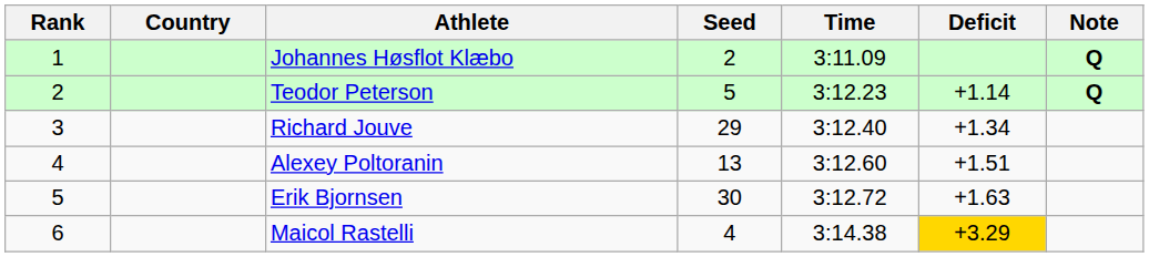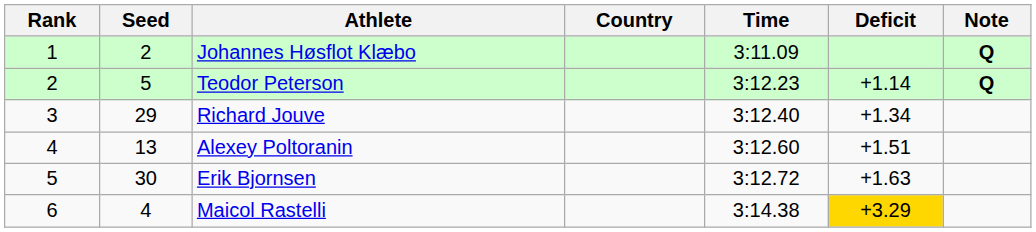 <table class="wikitable sortable" style="text-align:center" width=65%>
 <tr>
 <th>Rank</th>
+<th>Seed</th>
+<th>Athlete</th>
 <th>Country</th>
-<th>Athlete</th>
-<th>Seed</th>
 <th>Time</th>
 <th>Deficit</th>
 <th>Note</th>
 </tr>
 <tr bgcolor="#ccffcc">
 <td>1</td>
+<td>2</td>
+<td align="left"><a href='#'>Johannes Høsflot Klæbo</a></td>
 <td align="left"></td>
-<td align="left"><a href='#'>Johannes Høsflot Klæbo</a></td>
-<td>2</td>
 <td>3:11.09</td>
 <td></td>
 <td><strong>Q</strong></td>
 </tr>
 <tr bgcolor="#ccffcc">
 <td>2</td>
+<td>5</td>
+<td align="left"><a href='#'>Teodor Peterson</a></td>
 <td align="left"></td>
-<td align="left"><a href='#'>Teodor Peterson</a></td>
-<td>5</td>
 <td>3:12.23</td>
 <td>+1.14</td>
 <td><strong>Q</strong></td>
 </tr>
 <tr>
 <td>3</td>
+<td>29</td>
+<td align="left"><a href='#'>Richard Jouve</a></td>
 <td align="left"></td>
-<td align="left"><a href='#'>Richard Jouve</a></td>
-<td>29</td>
 <td>3:12.40</td>
 <td>+1.34</td>
 <td></td>
 </tr>
 <tr>
 <td>4</td>
+<td>13</td>
+<td align="left"><a href='#'>Alexey Poltoranin</a></td>
 <td align="left"></td>
-<td align="left"><a href='#'>Alexey Poltoranin</a></td>
-<td>13</td>
 <td>3:12.60</td>
 <td>+1.51</td>
 <td></td>
 </tr>
 <tr>
 <td>5</td>
+<td>30</td>
+<td align="left"><a href='#'>Erik Bjornsen</a></td>
 <td align="left"></td>
-<td align="left"><a href='#'>Erik Bjornsen</a></td>
-<td>30</td>
 <td>3:12.72</td>
 <td>+1.63</td>
 <td></td>
 </tr>
 <tr>
 <td>6</td>
+<td>4</td>
+<td align="left"><a href='#'>Maicol Rastelli</a></td>
 <td align="left"></td>
-<td align="left"><a href='#'>Maicol Rastelli</a></td>
-<td>4</td>
 <td>3:14.38</td>
 <td style="background: gold;">+3.29</td>
 <td></td>
 </tr>
 </table>
